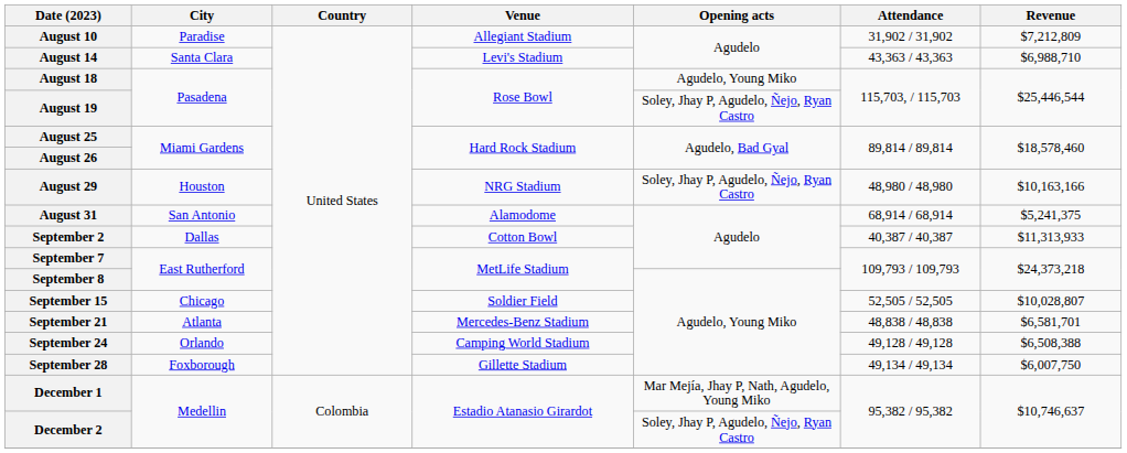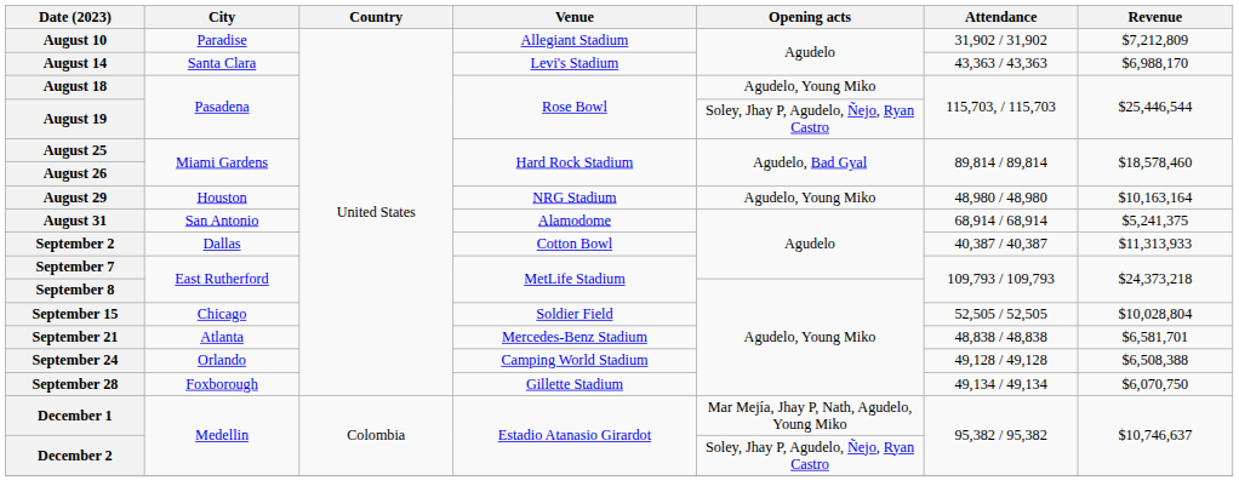 <table class="wikitable plainrowheaders" style="text-align:center;">
 <tr>
 <th scope="col" style="width:9em;">Date (2023)</th>
 <th scope="col" style="width:10em;">City</th>
 <th scope="col" style="width:10em;">Country</th>
 <th scope="col" style="width:16em;">Venue</th>
 <th scope="col" style="width:15em;">Opening acts</th>
 <th scope="col" style="width:10em;">Attendance</th>
 <th scope="col" style="width:10em;">Revenue</th>
 </tr>
 <tr>
 <th scope="row" style="text-align:center;">August 10</th>
 <td><a href='#'>Paradise</a></td>
 <td rowspan="15">United States</td>
 <td><a href='#'>Allegiant Stadium</a></td>
 <td rowspan="2">Agudelo</td>
 <td>31,902 / 31,902</td>
 <td>$7,212,809</td>
 </tr>
 <tr>
 <th scope="row" style="text-align:center;">August 14</th>
 <td><a href='#'>Santa Clara</a></td>
 <td><a href='#'>Levi's Stadium</a></td>
 <td>43,363 / 43,363</td>
-<td>$6,988,710</td>
+<td>$6,988,170</td>
 </tr>
 <tr>
 <th scope="row" style="text-align:center;">August 18</th>
 <td rowspan="2"><a href='#'>Pasadena</a></td>
 <td rowspan="2"><a href='#'>Rose Bowl</a></td>
 <td>Agudelo, Young Miko</td>
 <td rowspan="2">115,703, / 115,703</td>
 <td rowspan="2">$25,446,544</td>
 </tr>
 <tr>
 <th scope="row" style="text-align:center;">August 19</th>
 <td>Soley, Jhay P, Agudelo, <a href='#'>Ñejo</a>, <a href='#'>Ryan Castro</a></td>
 </tr>
 <tr>
 <th scope="row" style="text-align:center;">August 25</th>
 <td rowspan="2"><a href='#'>Miami Gardens</a></td>
 <td rowspan="2"><a href='#'>Hard Rock Stadium</a></td>
 <td rowspan="2">Agudelo, <a href='#'>Bad Gyal</a></td>
 <td rowspan="2">89,814 / 89,814</td>
 <td rowspan="2">$18,578,460</td>
 </tr>
 <tr>
 <th scope="row" style="text-align:center;">August 26</th>
 </tr>
 <tr>
 <th scope="row" style="text-align:center;">August 29</th>
 <td><a href='#'>Houston</a></td>
 <td><a href='#'>NRG Stadium</a></td>
-<td>Soley, Jhay P, Agudelo, <a href='#'>Ñejo</a>, <a href='#'>Ryan Castro</a></td>
+<td>Agudelo, Young Miko</td>
 <td>48,980 / 48,980</td>
-<td>$10,163,166</td>
+<td>$10,163,164</td>
 </tr>
 <tr>
 <th scope="row" style="text-align:center;">August 31</th>
 <td><a href='#'>San Antonio</a></td>
 <td><a href='#'>Alamodome</a></td>
 <td rowspan="3">Agudelo</td>
 <td>68,914 / 68,914</td>
 <td>$5,241,375</td>
 </tr>
 <tr>
 <th scope="row" style="text-align:center;">September 2</th>
 <td><a href='#'>Dallas</a></td>
 <td><a href='#'>Cotton Bowl</a></td>
 <td>40,387 / 40,387</td>
 <td>$11,313,933</td>
 </tr>
 <tr>
 <th scope="row" style="text-align:center;">September 7</th>
 <td rowspan="2"><a href='#'>East Rutherford</a></td>
 <td rowspan="2"><a href='#'>MetLife Stadium</a></td>
 <td rowspan="2">109,793 / 109,793</td>
 <td rowspan="2">$24,373,218</td>
 </tr>
 <tr>
 <th scope="row" style="text-align:center;">September 8</th>
 <td rowspan="5">Agudelo, Young Miko</td>
 </tr>
 <tr>
 <th scope="row" style="text-align:center;">September 15</th>
 <td><a href='#'>Chicago</a></td>
 <td><a href='#'>Soldier Field</a></td>
 <td>52,505 / 52,505</td>
-<td>$10,028,807</td>
+<td>$10,028,804</td>
 </tr>
 <tr>
 <th scope="row" style="text-align:center;">September 21</th>
 <td><a href='#'>Atlanta</a></td>
 <td><a href='#'>Mercedes-Benz Stadium</a></td>
 <td>48,838 / 48,838</td>
 <td>$6,581,701</td>
 </tr>
 <tr>
 <th scope="row" style="text-align:center;">September 24</th>
 <td><a href='#'>Orlando</a></td>
 <td><a href='#'>Camping World Stadium</a></td>
 <td>49,128 / 49,128</td>
 <td>$6,508,388</td>
 </tr>
 <tr>
 <th scope="row" style="text-align:center;">September 28</th>
 <td><a href='#'>Foxborough</a></td>
 <td><a href='#'>Gillette Stadium</a></td>
 <td>49,134 / 49,134</td>
-<td>$6,007,750</td>
+<td>$6,070,750</td>
 </tr>
 <tr>
 <th scope="row" style="text-align:center;">December 1</th>
 <td rowspan="2"><a href='#'>Medellin</a></td>
 <td rowspan="2">Colombia</td>
 <td rowspan="2"><a href='#'>Estadio Atanasio Girardot</a></td>
 <td>Mar Mejía, Jhay P, Nath, Agudelo, Young Miko</td>
 <td rowspan="2">95,382 / 95,382</td>
 <td rowspan="2">$10,746,637</td>
 </tr>
 <tr>
 <th scope="row" style="text-align:center;">December 2</th>
 <td>Soley, Jhay P, Agudelo, <a href='#'>Ñejo</a>, <a href='#'>Ryan Castro</a></td>
 </tr>
 <tr>
 </tr>
 </table>
